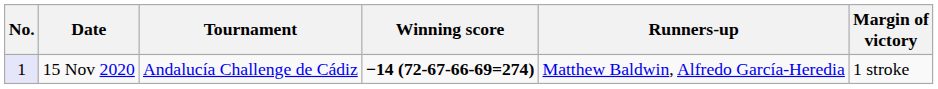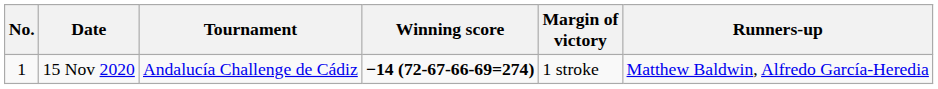 <table class="wikitable" style="font-size:95%;">
 <tr>
 <th>No.</th>
 <th>Date</th>
 <th>Tournament</th>
 <th>Winning score</th>
+<th>Margin of<br>victory</th>
 <th>Runners-up</th>
-<th>Margin of<br>victory</th>
 </tr>
 <tr>
-<td align=center style="background: lavender;">1</td>
+<td align=center>1</td>
 <td align=right>15 Nov <a href='#'>2020</a></td>
 <td><a href='#'>Andalucía Challenge de Cádiz</a></td>
 <td><strong>−14 (72-67-66-69=274)</strong></td>
+<td>1 stroke</td>
 <td> <a href='#'>Matthew Baldwin</a>,  <a href='#'>Alfredo García-Heredia</a></td>
-<td>1 stroke</td>
 </tr>
 </table>
